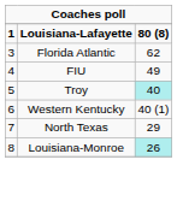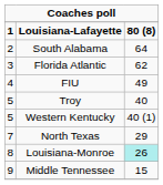 <table class="wikitable">
 <tr style="text-align:center;">
 <td colspan="3"><strong>Coaches poll</strong></td>
 </tr>
 <tr style="text-align:center;">
 </tr>
 <tr style="text-align:center;">
 <td><strong>1</strong></td>
 <td><strong>Louisiana-Lafayette</strong></td>
 <td><strong>80 (8)</strong></td>
+</tr>
+<tr style="text-align:center;">
+<td>2</td>
+<td>South Alabama</td>
+<td>64</td>
 </tr>
 <tr style="text-align:center;">
 <td>3</td>
 <td>Florida Atlantic</td>
 <td>62</td>
 </tr>
 <tr style="text-align:center;">
 <td>4</td>
 <td>FIU</td>
 <td>49</td>
 </tr>
 <tr style="text-align:center;">
 <td>5</td>
 <td>Troy</td>
-<td style="background: paleturquoise;">40</td>
+<td>40</td>
 </tr>
 <tr style="text-align:center;">
-<td>6</td>
+<td>5</td>
 <td>Western Kentucky</td>
 <td>40 (1)</td>
 </tr>
 <tr style="text-align:center;">
 <td>7</td>
 <td>North Texas</td>
 <td>29</td>
 </tr>
 <tr style="text-align:center;">
 <td>8</td>
 <td>Louisiana-Monroe</td>
 <td style="background: paleturquoise;">26</td>
 </tr>
 <tr style="text-align:center;">
+<td>9</td>
+<td>Middle Tennessee</td>
+<td>15</td>
+</tr>
+<tr style="text-align:center;">
 </tr>
 </table>
